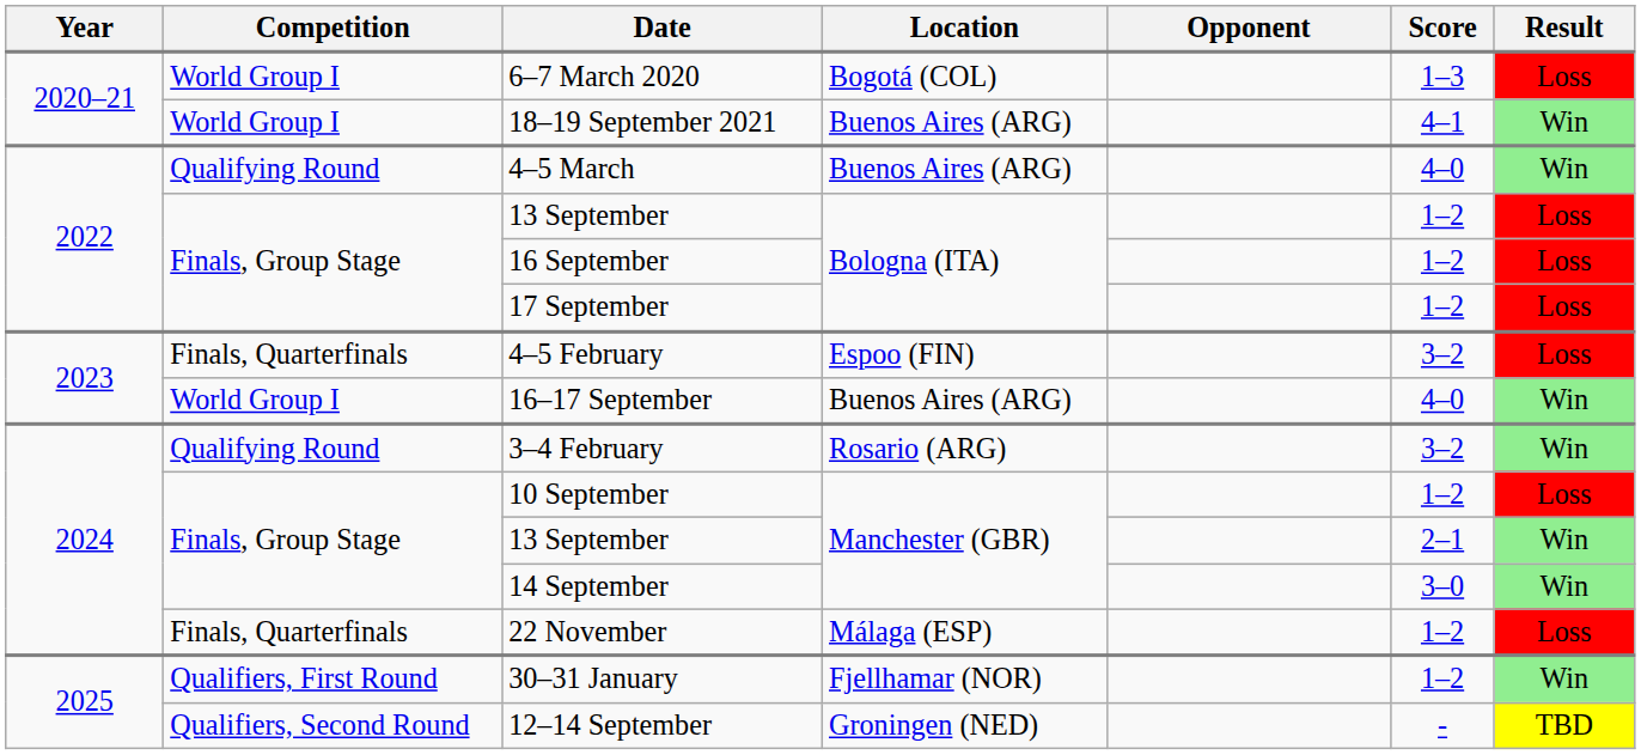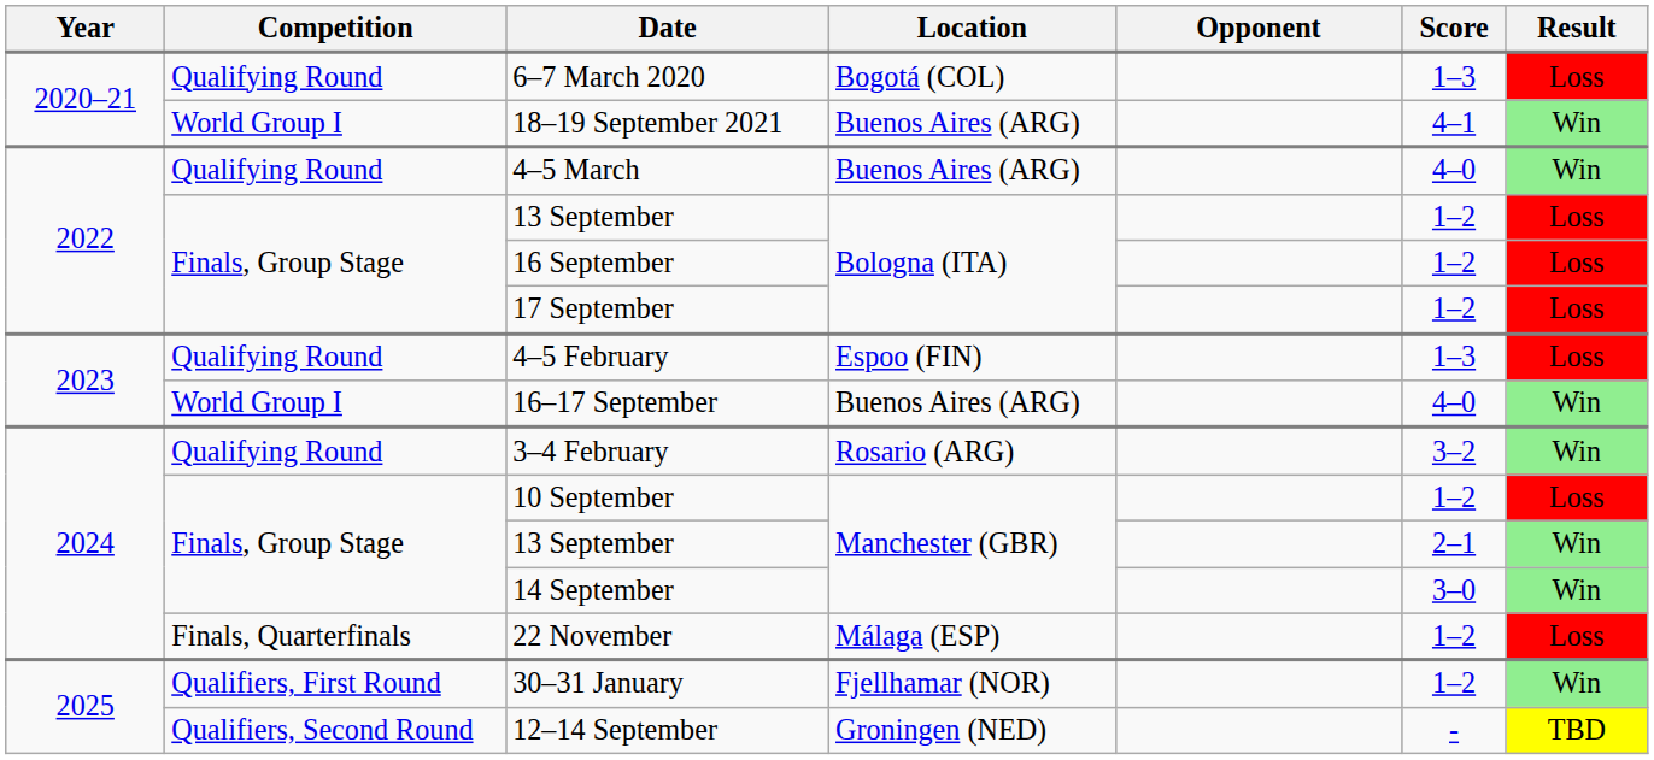 <table class="wikitable collapsible collapsed">
 <tr>
 <th width="80">Year</th>
 <th width="180">Competition</th>
 <th width="170">Date</th>
 <th width="150">Location</th>
 <th width="150">Opponent</th>
 <th width="50">Score</th>
 <th width="70">Result</th>
 </tr>
 <tr style="border-top:2px solid gray;">
 <td align="center" rowspan="2"><a href='#'>2020–21</a></td>
-<td><a href='#'>World Group I</a></td>
+<td><a href='#'>Qualifying Round</a></td>
 <td>6–7 March 2020</td>
 <td><a href='#'>Bogotá</a> (COL)</td>
 <td></td>
 <td align="center"><a href='#'>1–3</a></td>
 <td align="center" bgcolor=red>Loss</td>
 </tr>
 <tr>
 <td><a href='#'>World Group I</a></td>
 <td>18–19 September 2021</td>
 <td><a href='#'>Buenos Aires</a> (ARG)</td>
 <td></td>
 <td align="center"><a href='#'>4–1</a></td>
 <td align="center" bgcolor=lightgreen>Win</td>
 </tr>
 <tr style="border-top:2px solid gray;">
 <td align="center" rowspan="4"><a href='#'>2022</a></td>
 <td><a href='#'>Qualifying Round</a></td>
 <td>4–5 March</td>
 <td><a href='#'>Buenos Aires</a> (ARG)</td>
 <td></td>
 <td align="center"><a href='#'>4–0</a></td>
 <td align="center" bgcolor=lightgreen>Win</td>
 </tr>
 <tr>
 <td rowspan=3><a href='#'>Finals</a>, Group Stage</td>
 <td>13 September</td>
 <td rowspan=3><a href='#'>Bologna</a> (ITA)</td>
 <td></td>
 <td align="center"><a href='#'>1–2</a></td>
 <td align="center" bgcolor=red>Loss</td>
 </tr>
 <tr>
 <td>16 September</td>
 <td></td>
 <td align="center"><a href='#'>1–2</a></td>
 <td align="center" bgcolor=red>Loss</td>
 </tr>
 <tr>
 <td>17 September</td>
 <td></td>
 <td align="center"><a href='#'>1–2</a></td>
 <td align="center" bgcolor=red>Loss</td>
 </tr>
 <tr style="border-top:2px solid gray;">
 <td align="center" rowspan="2"><a href='#'>2023</a></td>
-<td>Finals, Quarterfinals</td>
+<td><a href='#'>Qualifying Round</a></td>
 <td>4–5 February</td>
 <td><a href='#'>Espoo</a> (FIN)</td>
 <td></td>
-<td align="center"><a href='#'>3–2</a></td>
+<td align="center"><a href='#'>1–3</a></td>
 <td align="center" bgcolor=red>Loss</td>
 </tr>
 <tr>
 <td><a href='#'>World Group I</a></td>
 <td>16–17 September</td>
 <td>Buenos Aires (ARG)</td>
 <td></td>
 <td align="center"><a href='#'>4–0</a></td>
 <td align="center" bgcolor=lightgreen>Win</td>
 </tr>
 <tr style="border-top:2px solid gray;">
 <td align="center" rowspan="5"><a href='#'>2024</a></td>
 <td><a href='#'>Qualifying Round</a></td>
 <td>3–4 February</td>
 <td><a href='#'>Rosario</a> (ARG)</td>
 <td></td>
 <td align="center"><a href='#'>3–2</a></td>
 <td align="center" bgcolor=lightgreen>Win</td>
 </tr>
 <tr>
 <td rowspan=3><a href='#'>Finals</a>, Group Stage</td>
 <td>10 September</td>
 <td rowspan=3><a href='#'>Manchester</a> (GBR)</td>
 <td></td>
 <td align="center"><a href='#'>1–2</a></td>
 <td align="center" bgcolor=red>Loss</td>
 </tr>
 <tr>
 <td>13 September</td>
 <td></td>
 <td align="center"><a href='#'>2–1</a></td>
 <td align="center" bgcolor=lightgreen>Win</td>
 </tr>
 <tr>
 <td>14 September</td>
 <td></td>
 <td align="center"><a href='#'>3–0</a></td>
 <td align="center" bgcolor=lightgreen>Win</td>
 </tr>
 <tr>
 <td>Finals, Quarterfinals</td>
 <td>22 November</td>
 <td><a href='#'>Málaga</a> (ESP)</td>
 <td></td>
 <td align="center"><a href='#'>1–2</a></td>
 <td align="center" bgcolor=red>Loss</td>
 </tr>
 <tr style="border-top:2px solid gray;">
 <td align="center" rowspan=2><a href='#'>2025</a></td>
 <td><a href='#'>Qualifiers, First Round</a></td>
 <td>30–31 January</td>
 <td><a href='#'>Fjellhamar</a> (NOR)</td>
 <td></td>
 <td align="center"><a href='#'>1–2</a></td>
 <td align="center" bgcolor=lightgreen>Win</td>
 </tr>
 <tr>
 <td><a href='#'>Qualifiers, Second Round</a></td>
 <td>12–14 September</td>
 <td><a href='#'>Groningen</a> (NED)</td>
 <td></td>
 <td align="center"><a href='#'>-</a></td>
 <td align="center" bgcolor=yellow>TBD</td>
 </tr>
 </table>
